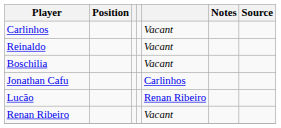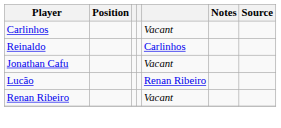 <table class="wikitable">
 <tr>
 <th width="120"><strong>Player</strong></th>
 <th><strong>Position</strong></th>
 <th><strong></strong></th>
 <th><strong></strong></th>
 <th><strong></strong></th>
 <th><strong>Notes</strong></th>
 <th><strong>Source</strong></th>
 </tr>
 <tr>
 <td> <a href='#'>Carlinhos</a></td>
 <td></td>
 <td></td>
 <td></td>
 <td><em>Vacant</em></td>
 <td></td>
 <td></td>
 </tr>
 <tr>
 <td> <a href='#'>Reinaldo</a></td>
 <td></td>
 <td></td>
 <td></td>
-<td><em>Vacant</em></td>
-<td></td>
-<td></td>
-</tr>
-<tr>
-<td> <a href='#'>Boschilia</a></td>
-<td></td>
-<td></td>
-<td></td>
-<td><em>Vacant</em></td>
+<td> <a href='#'>Carlinhos</a></td>
 <td></td>
 <td></td>
 </tr>
 <tr>
 <td> <a href='#'>Jonathan Cafu</a></td>
 <td></td>
 <td></td>
 <td></td>
-<td> <a href='#'>Carlinhos</a></td>
+<td><em>Vacant</em></td>
 <td></td>
 <td></td>
 </tr>
 <tr>
 <td> <a href='#'>Lucão</a></td>
 <td></td>
 <td></td>
 <td></td>
 <td> <a href='#'>Renan Ribeiro</a></td>
 <td></td>
 <td></td>
 </tr>
 <tr>
 <td> <a href='#'>Renan Ribeiro</a></td>
 <td></td>
 <td></td>
 <td></td>
 <td><em>Vacant</em></td>
 <td></td>
 <td></td>
 </tr>
 <tr>
 </tr>
 </table>
